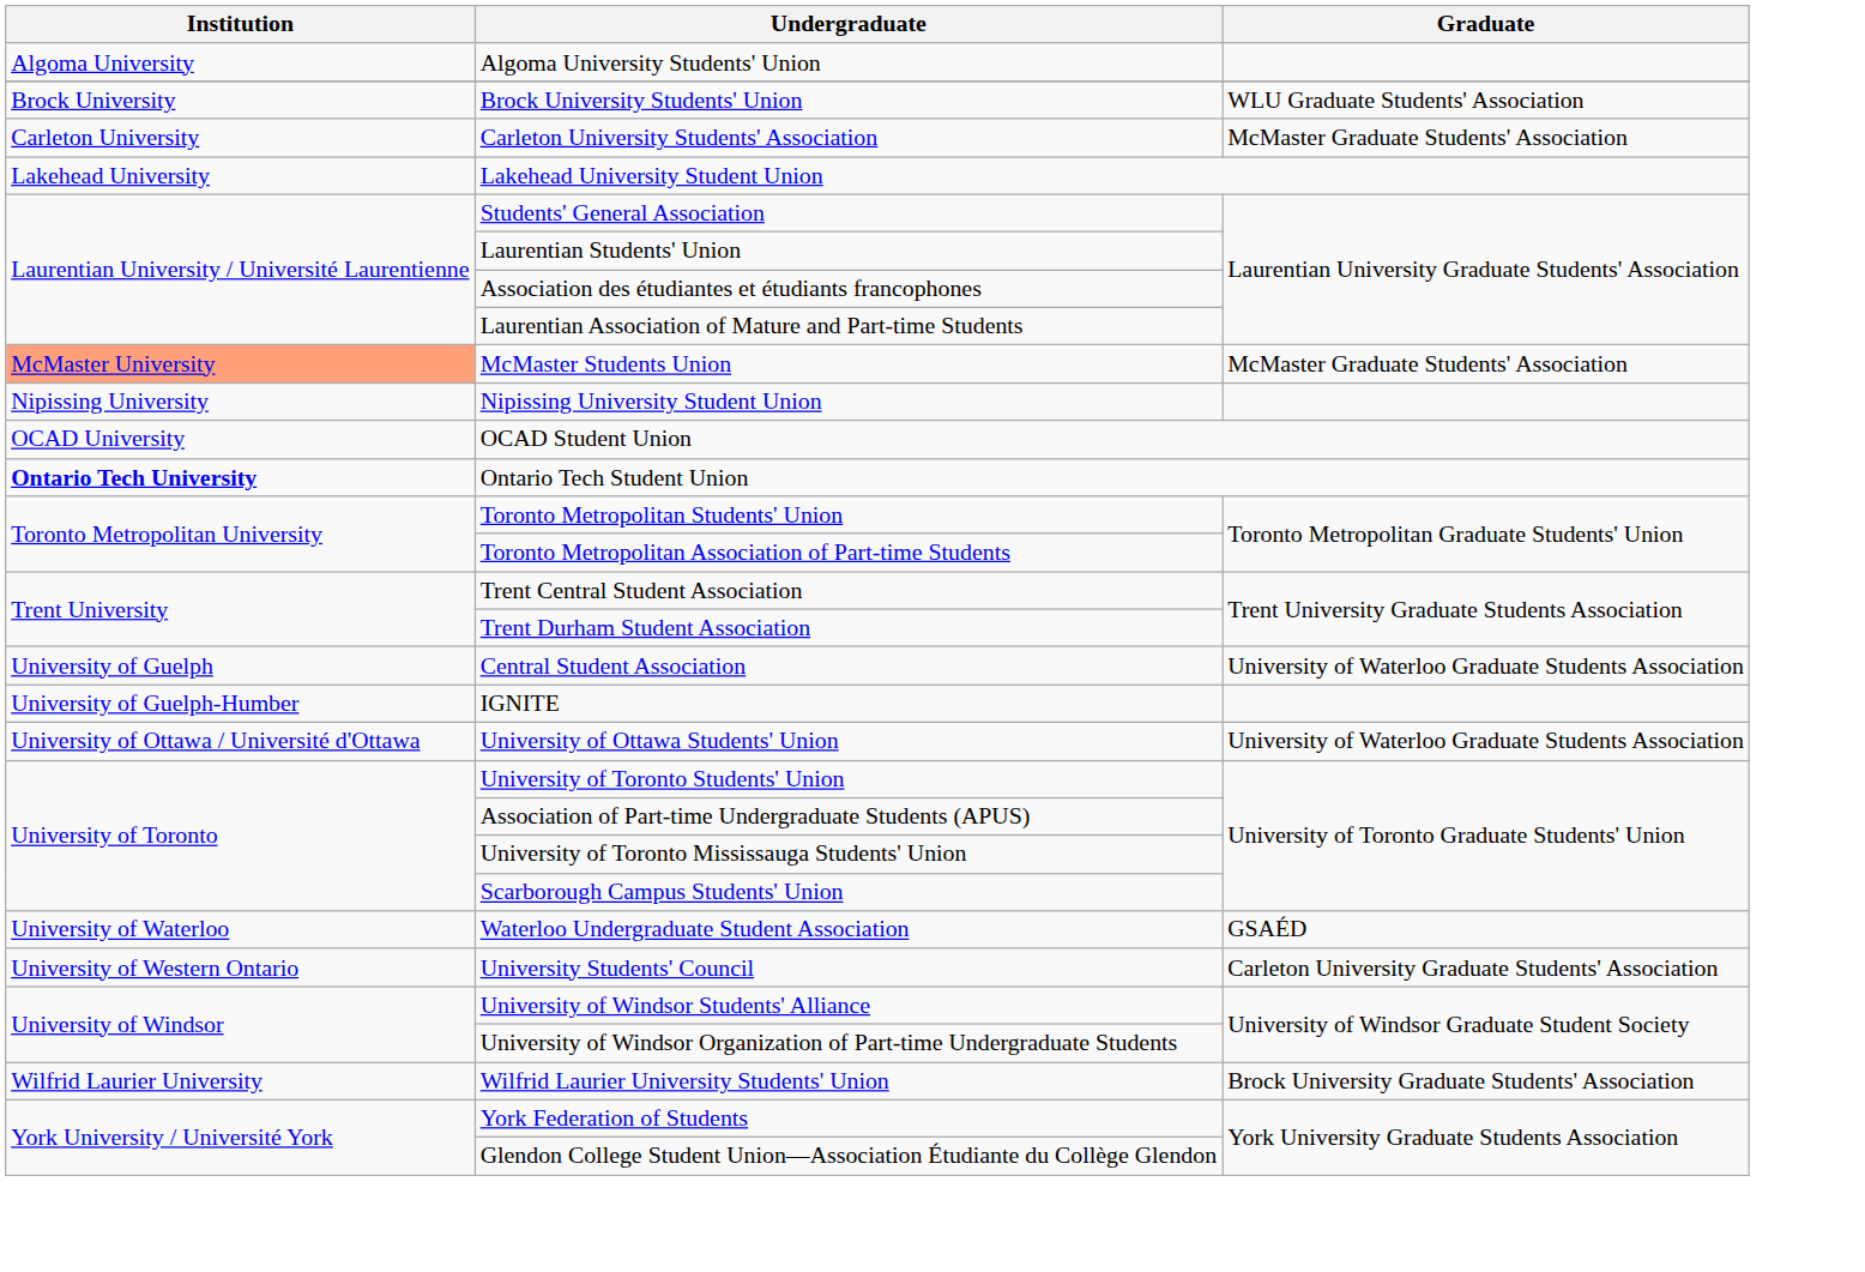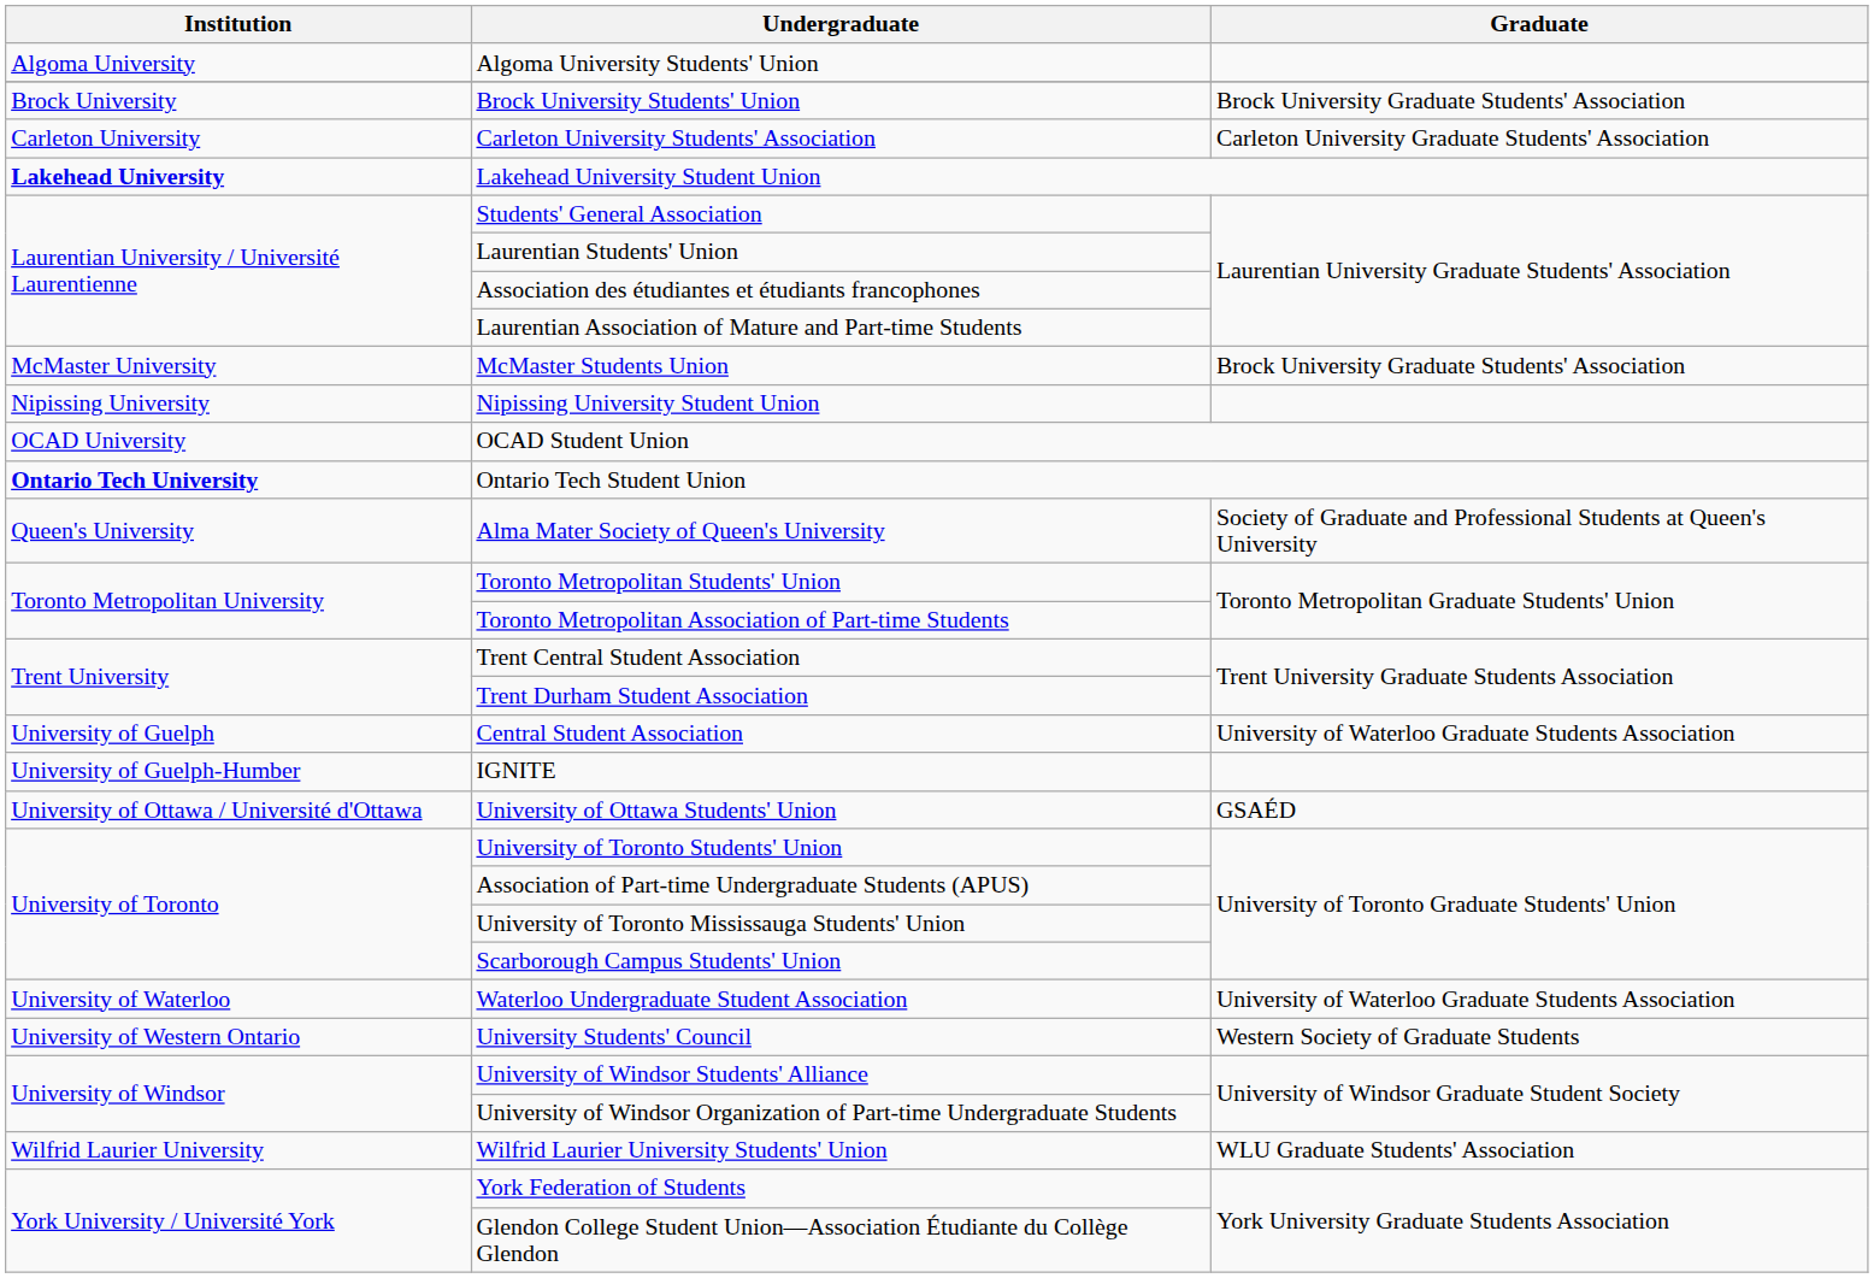 <table class="wikitable sortable">
 <tr>
 <th>Institution</th>
 <th>Undergraduate</th>
 <th>Graduate</th>
 </tr>
 <tr>
 <td><a href='#'>Algoma University</a></td>
 <td>Algoma University Students' Union</td>
 <td></td>
 </tr>
 <tr>
 </tr>
 <tr>
 <td><a href='#'>Brock University</a></td>
 <td><a href='#'>Brock University Students' Union</a></td>
-<td>WLU Graduate Students' Association</td>
+<td>Brock University Graduate Students' Association</td>
 </tr>
 <tr>
 <td><a href='#'>Carleton University</a></td>
 <td><a href='#'>Carleton University Students' Association</a></td>
-<td>McMaster Graduate Students' Association</td>
+<td>Carleton University Graduate Students' Association</td>
 </tr>
 <tr>
-<td><a href='#'>Lakehead University</a></td>
+<td><strong><a href='#'>Lakehead University</a></strong></td>
 <td colspan=2><a href='#'>Lakehead University Student Union</a></td>
 </tr>
 <tr>
 <td rowspan=4><a href='#'>Laurentian University / Université Laurentienne</a></td>
 <td><a href='#'>Students' General Association</a></td>
 <td rowspan=4>Laurentian University Graduate Students' Association</td>
 </tr>
 <tr>
 <td>Laurentian Students' Union</td>
 </tr>
 <tr>
 <td>Association des étudiantes et étudiants francophones</td>
 </tr>
 <tr>
 <td>Laurentian Association of Mature and Part-time Students</td>
 </tr>
 <tr>
-<td style="background: lightsalmon;"><a href='#'>McMaster University</a></td>
+<td><a href='#'>McMaster University</a></td>
 <td><a href='#'>McMaster Students Union</a></td>
-<td>McMaster Graduate Students' Association</td>
+<td>Brock University Graduate Students' Association</td>
 </tr>
 <tr>
 <td><a href='#'>Nipissing University</a></td>
 <td><a href='#'>Nipissing University Student Union</a></td>
 <td></td>
 </tr>
 <tr>
 <td><a href='#'>OCAD University</a></td>
 <td colspan=2>OCAD Student Union</td>
 </tr>
 <tr>
 <td><strong><a href='#'>Ontario Tech University</a></strong></td>
 <td colspan=2>Ontario Tech Student Union</td>
+</tr>
+<tr>
+<td><a href='#'>Queen's University</a></td>
+<td><a href='#'>Alma Mater Society of Queen's University</a></td>
+<td>Society of Graduate and Professional Students at Queen's University</td>
 </tr>
 <tr>
 <td rowspan=2><a href='#'>Toronto Metropolitan University</a></td>
 <td><a href='#'>Toronto Metropolitan Students' Union</a></td>
 <td rowspan=2>Toronto Metropolitan Graduate Students' Union</td>
 </tr>
 <tr>
 <td><a href='#'>Toronto Metropolitan Association of Part-time Students</a></td>
 </tr>
 <tr>
 <td rowspan=2><a href='#'>Trent University</a></td>
 <td>Trent Central Student Association</td>
 <td rowspan=2>Trent University Graduate Students Association</td>
 </tr>
 <tr>
 <td><a href='#'>Trent Durham Student Association</a></td>
 </tr>
 <tr>
 <td><a href='#'>University of Guelph</a></td>
 <td><a href='#'>Central Student Association</a></td>
 <td>University of Waterloo Graduate Students Association</td>
 </tr>
 <tr>
 <td><a href='#'>University of Guelph-Humber</a></td>
 <td>IGNITE</td>
 <td></td>
 </tr>
 <tr>
 <td><a href='#'>University of Ottawa / Université d'Ottawa</a></td>
 <td><a href='#'>University of Ottawa Students' Union</a></td>
-<td>University of Waterloo Graduate Students Association</td>
+<td>GSAÉD</td>
 </tr>
 <tr>
 <td rowspan="4"><a href='#'>University of Toronto</a></td>
 <td><a href='#'>University of Toronto Students' Union</a></td>
 <td rowspan="4">University of Toronto Graduate Students' Union</td>
 </tr>
 <tr>
 <td>Association of Part-time Undergraduate Students (APUS)</td>
 </tr>
 <tr>
 <td>University of Toronto Mississauga Students' Union</td>
 </tr>
 <tr>
 <td><a href='#'>Scarborough Campus Students' Union</a></td>
 </tr>
 <tr>
 <td><a href='#'>University of Waterloo</a></td>
 <td><a href='#'>Waterloo Undergraduate Student Association</a></td>
-<td>GSAÉD</td>
+<td>University of Waterloo Graduate Students Association</td>
 </tr>
 <tr>
 <td><a href='#'>University of Western Ontario</a></td>
 <td><a href='#'>University Students' Council</a></td>
-<td>Carleton University Graduate Students' Association</td>
+<td>Western Society of Graduate Students</td>
 </tr>
 <tr>
 <td rowspan=2><a href='#'>University of Windsor</a></td>
 <td><a href='#'>University of Windsor Students' Alliance</a></td>
 <td rowspan=2>University of Windsor Graduate Student Society</td>
 </tr>
 <tr>
 <td>University of Windsor Organization of Part-time Undergraduate Students</td>
 </tr>
 <tr>
 <td><a href='#'>Wilfrid Laurier University</a></td>
 <td><a href='#'>Wilfrid Laurier University Students' Union</a></td>
-<td>Brock University Graduate Students' Association</td>
+<td>WLU Graduate Students' Association</td>
 </tr>
 <tr>
 <td rowspan=2><a href='#'>York University / Université York</a></td>
 <td><a href='#'>York Federation of Students</a></td>
 <td rowspan=2>York University Graduate Students Association</td>
 </tr>
 <tr>
 <td>Glendon College Student Union—Association Étudiante du Collège Glendon</td>
 </tr>
 </table>
